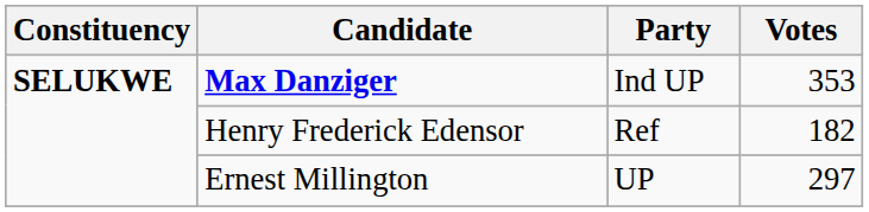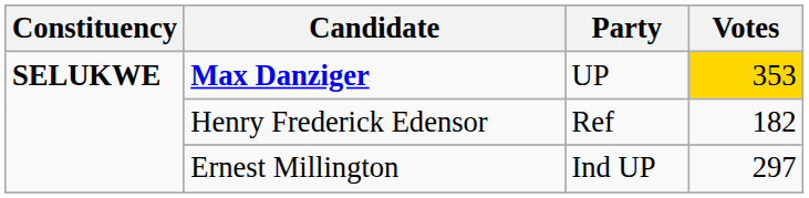 <table class="wikitable">
 <tr>
 <th align="left">Constituency</th>
 <th align="center" valign="top">Candidate</th>
 <th align="center" valign="top">Party</th>
 <th align="center" valign="top">Votes</th>
 </tr>
 <tr>
 <td valign="top" rowspan=3><strong>SELUKWE</strong></td>
 <td align="left" width="200"><strong><a href='#'>Max Danziger</a></strong></td>
-<td align="left">Ind UP</td>
-<td align="right" width="55">353</td>
+<td align="left" width="60">UP</td>
+<td align="right" width="55" style="background: gold;">353</td>
 </tr>
 <tr>
 <td align="left">Henry Frederick Edensor</td>
 <td align="left">Ref</td>
 <td align="right">182</td>
 </tr>
 <tr>
 <td align="left">Ernest Millington</td>
-<td align="left" width="60">UP</td>
+<td align="left">Ind UP</td>
 <td align="right">297</td>
 </tr>
 </table>
